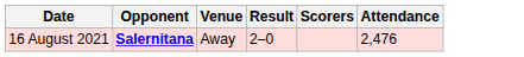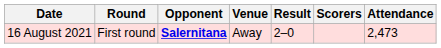 <table class="wikitable" style="text-align:left">
 <tr>
 <th>Date</th>
+<th>Round</th>
 <th>Opponent</th>
 <th>Venue</th>
 <th>Result</th>
 <th>Scorers</th>
 <th>Attendance</th>
 </tr>
 <tr style="background:#ffdddd">
 <td>16 August 2021</td>
+<td>First round</td>
 <td><strong><a href='#'>Salernitana</a></strong></td>
 <td>Away</td>
 <td>2–0</td>
 <td align="center"></td>
-<td>2,476</td>
+<td>2,473</td>
 </tr>
 </table>
